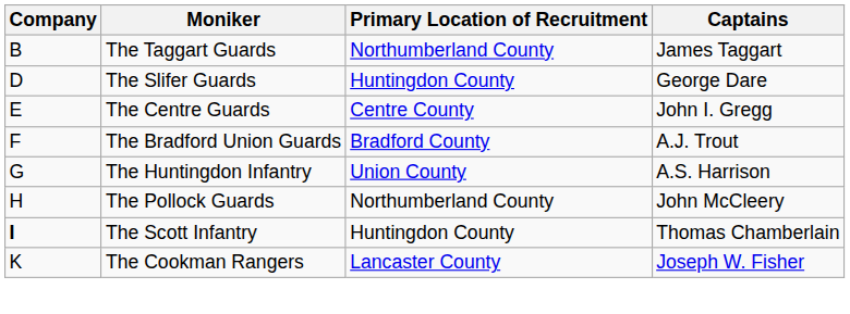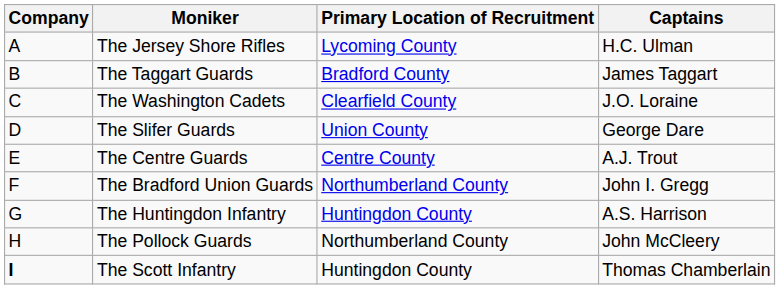 <table class="wikitable">
 <tr>
 <th>Company</th>
 <th>Moniker</th>
 <th>Primary Location of Recruitment</th>
 <th>Captains</th>
 </tr>
 <tr>
+<td>A</td>
+<td>The Jersey Shore Rifles</td>
+<td><a href='#'>Lycoming County</a></td>
+<td>H.C. Ulman</td>
+</tr>
+<tr>
 <td>B</td>
 <td>The Taggart Guards</td>
-<td><a href='#'>Northumberland County</a></td>
+<td><a href='#'>Bradford County</a></td>
 <td>James Taggart</td>
+</tr>
+<tr>
+<td>C</td>
+<td>The Washington Cadets</td>
+<td><a href='#'>Clearfield County</a></td>
+<td>J.O. Loraine</td>
 </tr>
 <tr>
 <td>D</td>
 <td>The Slifer Guards</td>
-<td><a href='#'>Huntingdon County</a></td>
+<td><a href='#'>Union County</a></td>
 <td>George Dare</td>
 </tr>
 <tr>
 <td>E</td>
 <td>The Centre Guards</td>
 <td><a href='#'>Centre County</a></td>
-<td>John I. Gregg</td>
+<td>A.J. Trout</td>
 </tr>
 <tr>
 <td>F</td>
 <td>The Bradford Union Guards</td>
-<td><a href='#'>Bradford County</a></td>
-<td>A.J. Trout</td>
+<td><a href='#'>Northumberland County</a></td>
+<td>John I. Gregg</td>
 </tr>
 <tr>
 <td>G</td>
 <td>The Huntingdon Infantry</td>
-<td><a href='#'>Union County</a></td>
+<td><a href='#'>Huntingdon County</a></td>
 <td>A.S. Harrison</td>
 </tr>
 <tr>
 <td>H</td>
 <td>The Pollock Guards</td>
 <td>Northumberland County</td>
 <td>John McCleery</td>
 </tr>
 <tr>
 <td><strong>I</strong></td>
 <td>The Scott Infantry</td>
 <td>Huntingdon County</td>
 <td>Thomas Chamberlain</td>
 </tr>
-<tr>
-<td>K</td>
-<td>The Cookman Rangers</td>
-<td><a href='#'>Lancaster County</a></td>
-<td><a href='#'>Joseph W. Fisher</a></td>
-</tr>
 </table>
